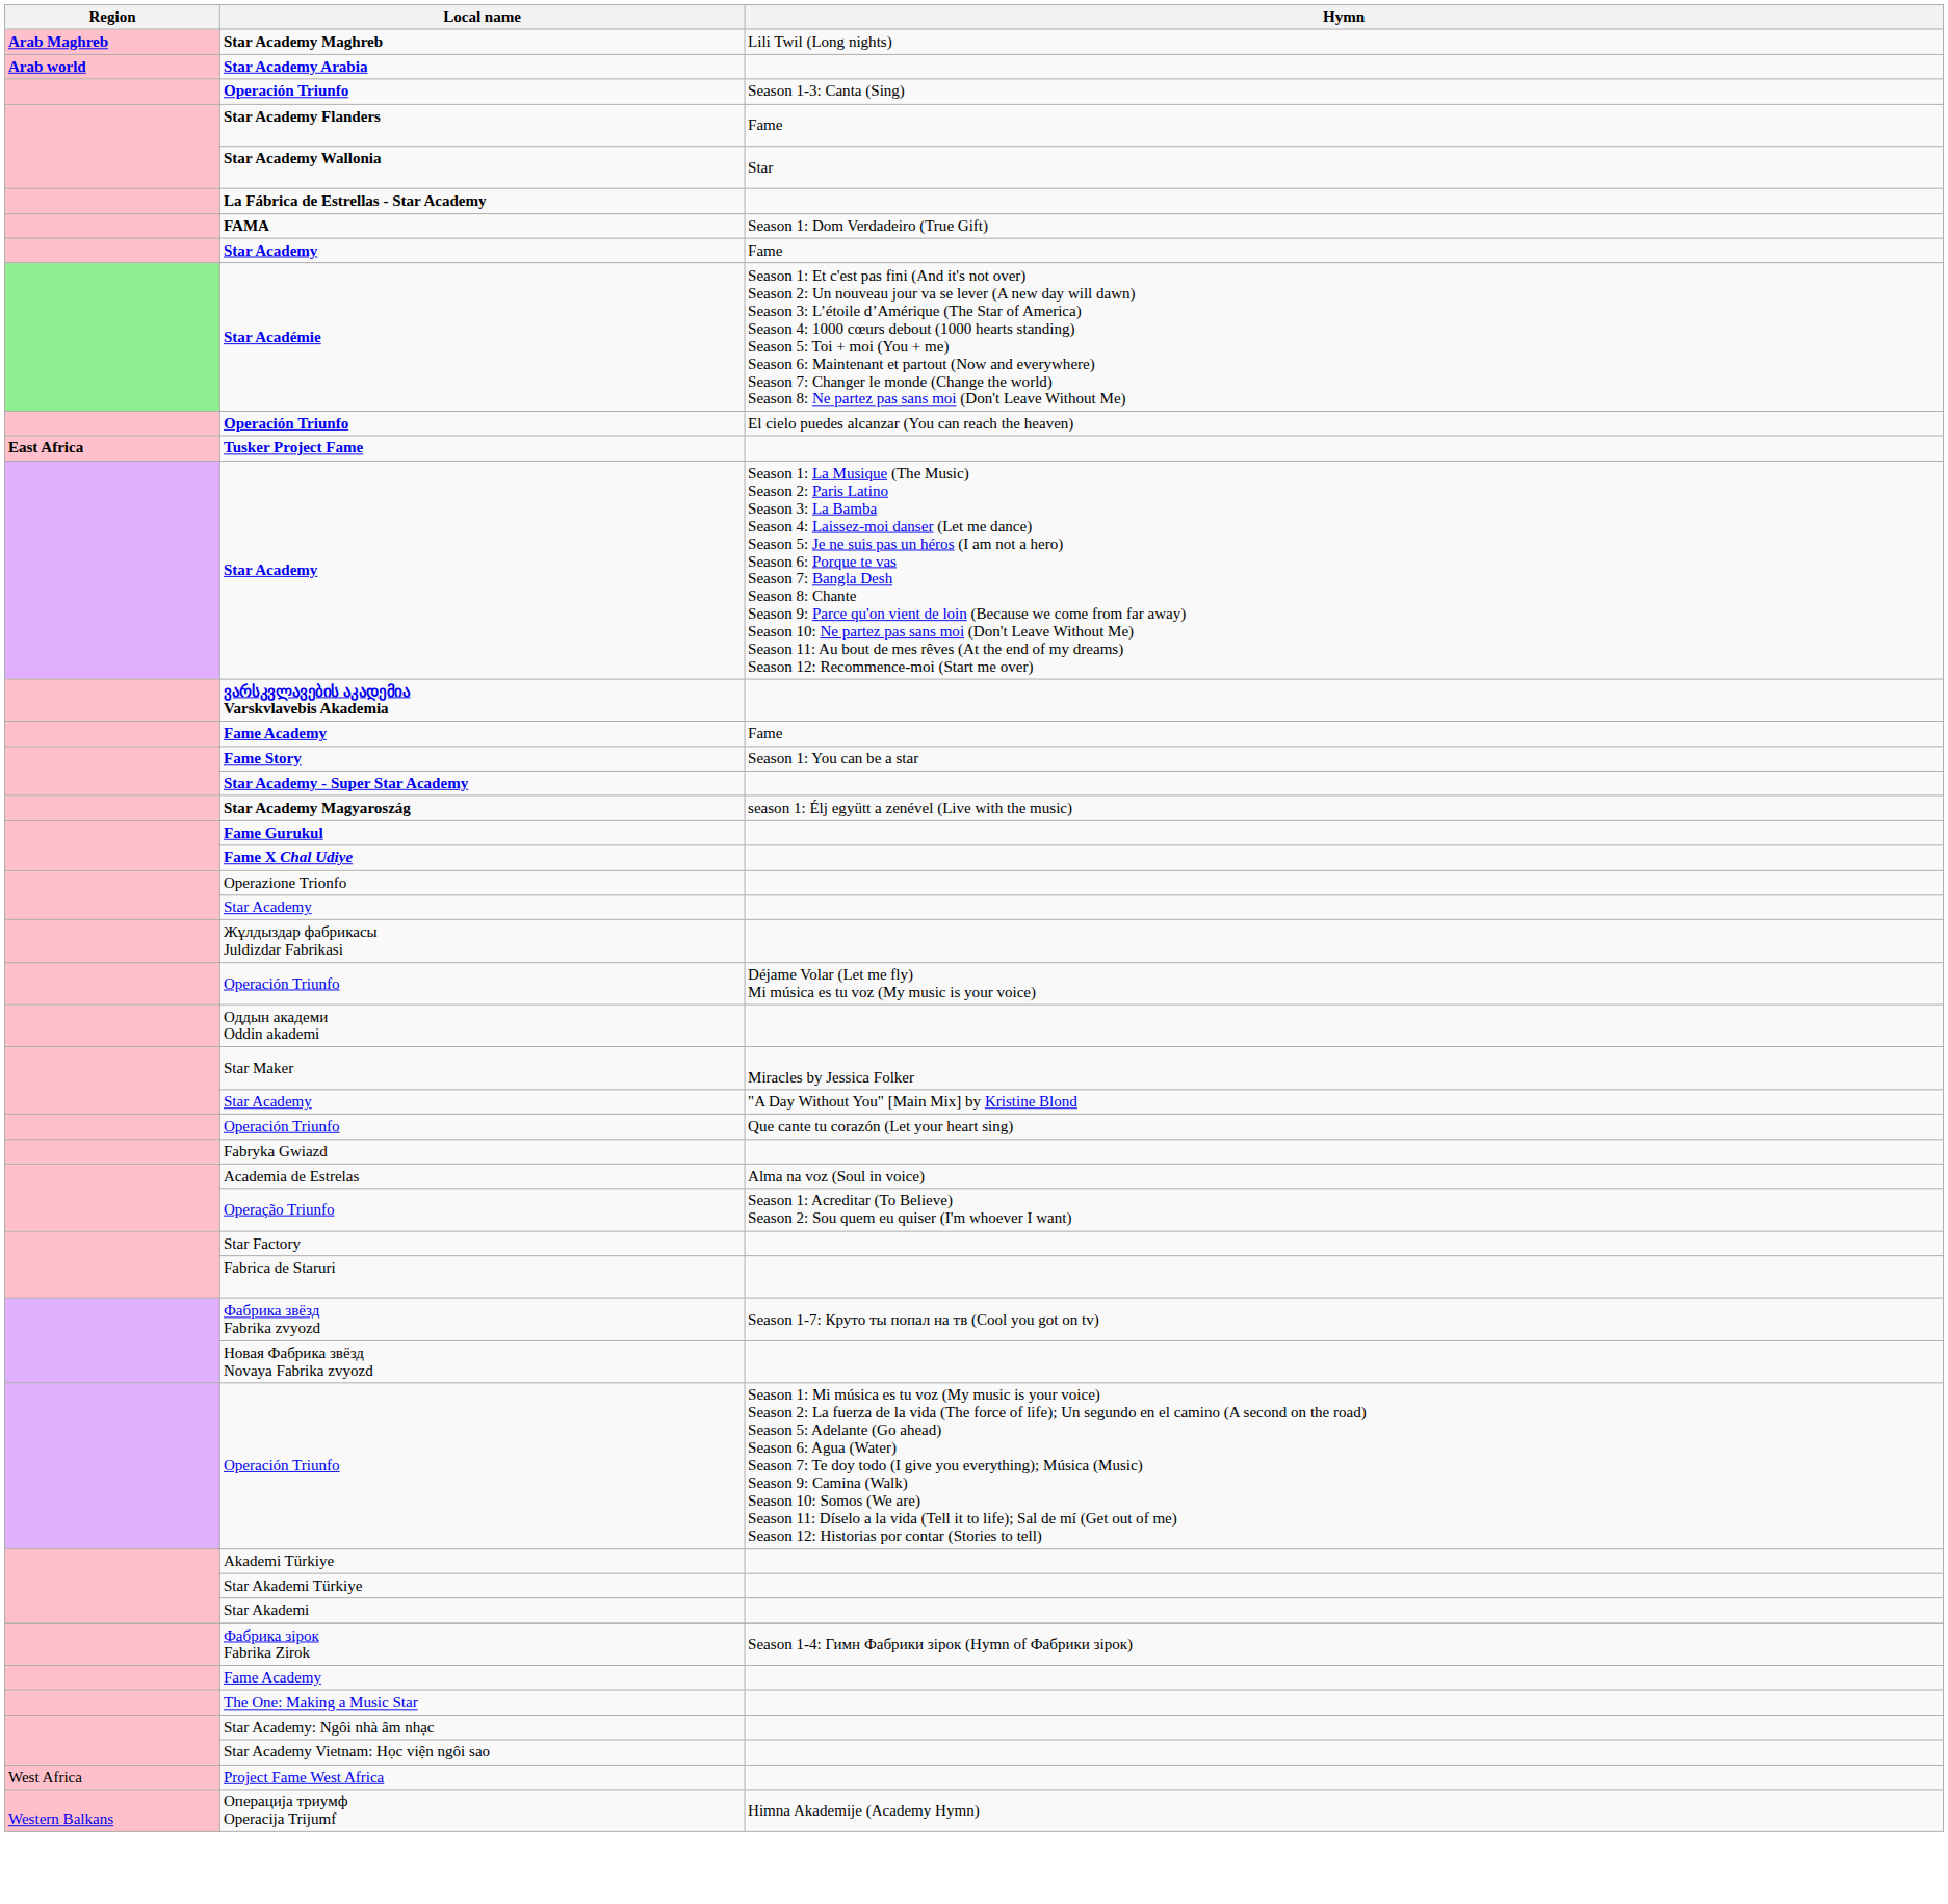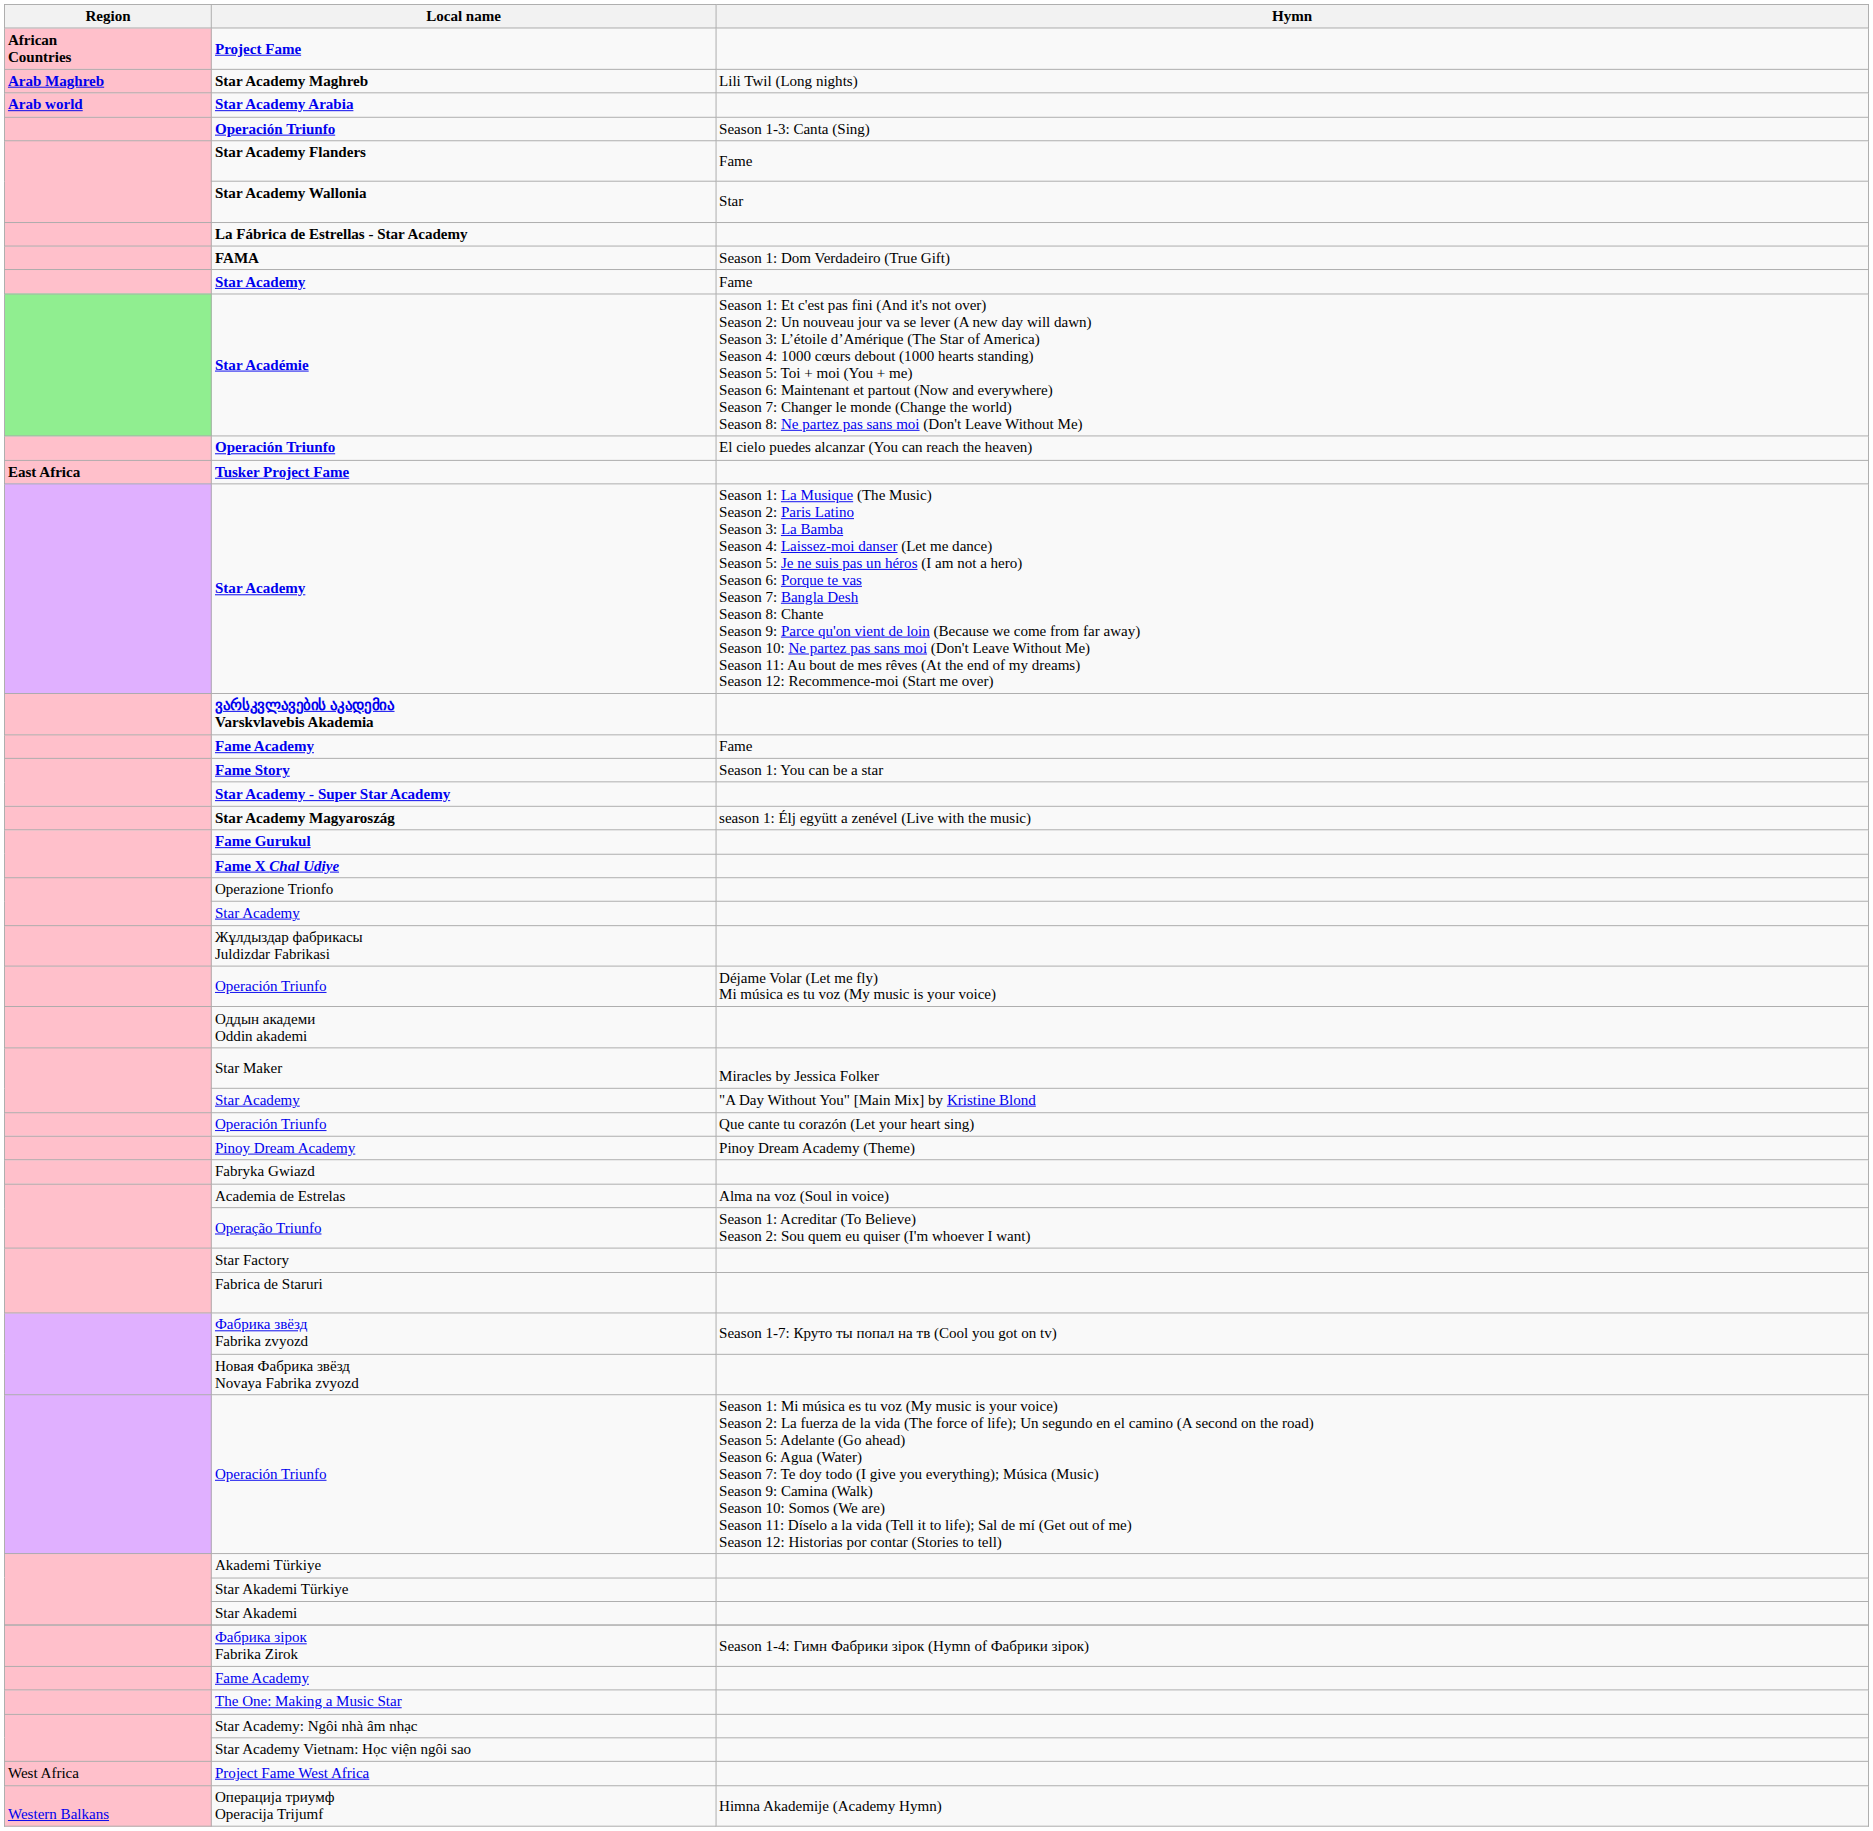 <table class="wikitable" style="text-align:left; line-height:18px; width:100%;">
 <tr>
 <th>Region</th>
 <th>Local name</th>
 <th>Hymn</th>
+</tr>
+<tr>
+<td style="background:#FFC0CB;"><strong> African <br> Countries</strong></td>
+<td><strong><a href='#'>Project Fame</a></strong><br></td>
+<td></td>
 </tr>
 <tr>
 <td style="background:#FFC0CB;"><strong> <a href='#'>Arab Maghreb</a></strong></td>
 <td><strong>Star Academy Maghreb</strong><br></td>
 <td>Lili Twil (Long nights)</td>
 </tr>
 <tr>
 <td style="background:#FFC0CB;"><strong> <a href='#'>Arab world</a></strong></td>
 <td><strong><a href='#'>Star Academy Arabia</a></strong><br></td>
 <td></td>
 </tr>
 <tr>
 <td style="background:#FFC0CB;"><strong></strong></td>
 <td><strong><a href='#'>Operación Triunfo</a></strong><br></td>
 <td>Season 1-3: Canta (Sing)</td>
 </tr>
 <tr>
 <td rowspan="2" style="background:#FFC0CB;"><strong></strong></td>
 <td><strong>Star Academy Flanders</strong><br><br></td>
 <td>Fame</td>
 </tr>
 <tr>
 <td><strong>Star Academy Wallonia</strong><br><br></td>
 <td>Star</td>
 </tr>
 <tr>
 <td style="background:#FFC0CB;"><strong></strong></td>
 <td><strong>La Fábrica de Estrellas - Star Academy</strong></td>
 <td></td>
 </tr>
 <tr>
 <td style="background:#FFC0CB;"><strong></strong></td>
 <td><strong>FAMA</strong> <br></td>
 <td>Season 1: Dom Verdadeiro (True Gift)</td>
 </tr>
 <tr>
 <td style="background:#FFC0CB;"><strong></strong></td>
 <td><strong><a href='#'>Star Academy</a></strong> <br></td>
 <td>Fame</td>
 </tr>
 <tr>
 <td style="background:#90EE90;"><strong></strong></td>
 <td><strong><a href='#'>Star Académie</a></strong><br></td>
 <td>Season 1: Et c'est pas fini (And it's not over) <br> Season 2: Un nouveau jour va se lever (A new day will dawn) <br> Season 3: L’étoile d’Amérique (The Star of America) <br> Season 4: 1000 cœurs debout (1000 hearts standing) <br> Season 5: Toi + moi (You + me) <br> Season 6: Maintenant et partout (Now and everywhere) <br> Season 7: Changer le monde (Change the world) <br> Season 8: <a href='#'>Ne partez pas sans moi</a> (Don't Leave Without Me)</td>
 </tr>
 <tr>
 <td style="background:#FFC0CB;"><strong></strong></td>
 <td><strong><a href='#'>Operación Triunfo</a></strong><br></td>
 <td>El cielo puedes alcanzar (You can reach the heaven)</td>
 </tr>
 <tr>
 <td style="background:#FFC0CB;" rowspan=1><strong> East Africa</strong></td>
 <td><strong><a href='#'>Tusker Project Fame</a></strong> <br></td>
 <td></td>
 </tr>
 <tr>
 <td style="background:#E0B0FF;"><strong></strong></td>
 <td><strong><a href='#'>Star Academy</a></strong><br></td>
 <td>Season 1: <a href='#'>La Musique</a> (The Music) <br> Season 2: <a href='#'>Paris Latino</a> <br> Season 3: <a href='#'>La Bamba</a> <br> Season 4: <a href='#'>Laissez-moi danser</a> (Let me dance)<br> Season 5: <a href='#'>Je ne suis pas un héros</a> (I am not a hero)<br> Season 6: <a href='#'>Porque te vas</a><br> Season 7: <a href='#'>Bangla Desh</a><br> Season 8: Chante<br> Season 9: <a href='#'>Parce qu'on vient de loin</a> (Because we come from far away)<br> Season 10: <a href='#'>Ne partez pas sans moi</a> (Don't Leave Without Me)<br> Season 11: Au bout de mes rêves (At the end of my dreams)<br>Season 12: Recommence-moi (Start me over)</td>
 </tr>
 <tr>
 <td style="background:#FFC0CB;"><strong></strong></td>
 <td><strong><a href='#'>ვარსკვლავების აკადემია</a></strong> <br><strong>Varskvlavebis Akademia</strong><br></td>
 <td></td>
 </tr>
 <tr>
 <td style="background:#FFC0CB;"><strong></strong></td>
 <td><strong><a href='#'>Fame Academy</a></strong><br></td>
 <td>Fame</td>
 </tr>
 <tr>
 <td rowspan=2 style="background:#FFC0CB;"><strong></strong></td>
 <td><strong><a href='#'>Fame Story</a></strong></td>
 <td>Season 1: You can be a star</td>
 </tr>
 <tr>
 <td><strong><a href='#'>Star Academy - Super Star Academy</a></strong><br></td>
 <td></td>
 </tr>
 <tr>
 <td style="background:#FFC0CB;"><strong></strong></td>
 <td><strong>Star Academy Magyaroszág</strong><br></td>
 <td>season 1: Élj együtt a zenével (Live with the music)</td>
 </tr>
 <tr>
 <td rowspan="2" style="background:#FFC0CB;"><strong></strong></td>
 <td><strong><a href='#'>Fame Gurukul</a></strong><br></td>
 <td></td>
 </tr>
 <tr>
 <td><a href='#'><strong>Fame X <em>Chal Udiye<strong><em></a><br></td>
 <td></td>
 </tr>
 <tr>
 <td rowspan="2" style="background:#FFC0CB;"></strong><strong></td>
 <td></strong>Operazione Trionfo<strong><br></td>
 <td></td>
 </tr>
 <tr>
 <td></strong><a href='#'>Star Academy</a><strong><br></td>
 <td></td>
 </tr>
 <tr>
 <td style="background:#FFC0CB;"></strong><strong></td>
 <td></strong>Жұлдыздар фабрикасы<strong><br></strong>Juldizdar Fabrikasi<strong><br></td>
 <td></td>
 </tr>
 <tr>
 <td style="background:#FFC0CB;"></strong><strong></td>
 <td></strong><a href='#'>Operación Triunfo</a><strong><br></td>
 <td>Déjame Volar (Let me fly) <br> Mi música es tu voz (My music is your voice)</td>
 </tr>
 <tr>
 <td style="background:#FFC0CB;"></strong><strong></td>
 <td>Оддын академи<br>Oddin akademi</td>
 <td></td>
 </tr>
 <tr>
 <td rowspan="2" style="background:#FFC0CB;"></strong><strong></td>
 <td></strong>Star Maker<strong> <br></td>
 <td><br>Miracles by Jessica Folker</td>
 </tr>
 <tr>
 <td></strong><a href='#'>Star Academy</a><strong></td>
 <td>"A Day Without You" [Main Mix] by <a href='#'>Kristine Blond</a></td>
 </tr>
 <tr>
 <td style="background:#FFC0CB;"></strong><strong></td>
 <td></strong><a href='#'>Operación Triunfo</a><strong><br></td>
 <td>Que cante tu corazón (Let your heart sing)</td>
 </tr>
 <tr>
+<td rowspan="1" style="background:#FFC0CB;"></strong><strong></td>
+<td></strong><a href='#'>Pinoy Dream Academy</a><strong><br></td>
+<td>Pinoy Dream Academy (Theme)</td>
+</tr>
+<tr>
 <td style="background:#FFC0CB;"></strong><strong></td>
 <td></strong>Fabryka Gwiazd<strong> <br></td>
 <td></td>
 </tr>
 <tr>
 <td rowspan="2" style="background:#FFC0CB;"></strong><strong></td>
 <td></strong>Academia de Estrelas<strong><br></td>
 <td>Alma na voz (Soul in voice)</td>
 </tr>
 <tr>
 <td></strong><a href='#'>Operação Triunfo</a><strong><br></td>
 <td>Season 1: Acreditar (To Believe) <br> Season 2: Sou quem eu quiser (I'm whoever I want)</td>
 </tr>
 <tr>
 <td style="background:#FFC0CB;" rowspan="2"></strong><strong></td>
 <td></strong>Star Factory<strong><br></td>
 <td></td>
 </tr>
 <tr>
 <td></strong>Fabrica de Staruri<strong><br><br></td>
 <td></td>
 </tr>
 <tr>
 <td rowspan="2" style="background:#E0B0FF;"></strong><strong></td>
 <td></strong><a href='#'>Фабрика звёзд</a><strong><br></strong>Fabrika zvyozd<strong><br></td>
 <td>Season 1-7: Круто ты попал на тв (Cool you got on tv)</td>
 </tr>
 <tr>
 <td></strong>Новая Фабрика звёзд<strong><br></strong>Novaya Fabrika zvyozd<strong><br> </td>
 <td></td>
 </tr>
 <tr>
 <td style="background:#E0B0FF;"></strong><strong></td>
 <td></strong><a href='#'>Operación Triunfo</a><strong><br></td>
 <td>Season 1: Mi música es tu voz (My music is your voice) <br> Season 2: La fuerza de la vida (The force of life); Un segundo en el camino (A second on the road) <br> Season 5: Adelante (Go ahead) <br> Season 6: Agua (Water) <br> Season 7: Te doy todo (I give you everything); Música (Music) <br> Season 9: Camina (Walk) <br> Season 10: Somos (We are) <br> Season 11: Díselo a la vida (Tell it to life); Sal de mí (Get out of me) <br> Season 12: Historias por contar (Stories to tell)</td>
 </tr>
 <tr>
 <td rowspan="3" style="background:#FFC0CB;"></strong><strong></td>
 <td></strong>Akademi Türkiye<strong> <br></td>
 <td></td>
 </tr>
 <tr>
 <td></strong>Star Akademi Türkiye<strong> <br></td>
 <td></td>
 </tr>
 <tr>
 <td></strong>Star Akademi<strong><br></td>
 <td></td>
 </tr>
 <tr>
 </tr>
 <tr>
 <td rowspan="1" style="background:#FFC0CB;"></strong><strong></td>
 <td></strong><a href='#'>Фабрика зірок</a><strong><br></strong>Fabrika Zirok<strong><br></td>
 <td>Season 1-4: Гимн Фабрики зірок (Hymn of Фабрики зірок)</td>
 </tr>
 <tr>
 <td rowspan="1" style="background:#FFC0CB;"></strong><strong></td>
 <td></strong><a href='#'>Fame Academy</a><strong><br></td>
 <td></td>
 </tr>
 <tr>
 <td style="background:#FFC0CB;"></strong><strong></td>
 <td></strong><a href='#'>The One: Making a Music Star</a><strong><br></td>
 <td></td>
 </tr>
 <tr>
 <td style="background:#FFC0CB;" rowspan=2></strong><strong></td>
 <td></strong>Star Academy: Ngôi nhà âm nhạc<strong><br></td>
 <td></td>
 </tr>
 <tr>
 <td></strong>Star Academy Vietnam: Học viện ngôi sao<strong><br></td>
 <td></td>
 </tr>
 <tr>
 <td style="background:#FFC0CB;"></strong> West Africa<strong></td>
 <td></strong><a href='#'>Project Fame West Africa</a><strong> <br></td>
 <td></td>
 </tr>
 <tr>
 <td style="background:#FFC0CB;">     <br> </strong><a href='#'>Western Balkans</a><strong></td>
 <td></strong>Операција триумф<strong><br></strong>Operacija Trijumf<strong><br></td>
 <td>Himna Akademije (Academy Hymn)</td>
 </tr>
 </table>
